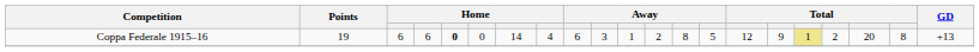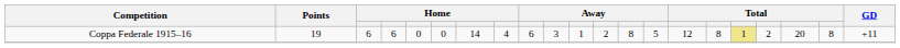 <table class="wikitable" style="font-size:90%;width:100%;margin:auto;clear:both;text-align:center;">
 <tr>
 <th rowspan="2">Competition</th>
 <th rowspan="2">Points</th>
 <th colspan="6">Home</th>
 <th colspan="6">Away</th>
 <th colspan="6">Total</th>
 <th rowspan="2"><a href='#'>GD</a></th>
 </tr>
 <tr>
 <th></th>
 <th></th>
 <th></th>
 <th></th>
 <th></th>
 <th></th>
 <th></th>
 <th></th>
 <th></th>
 <th></th>
 <th></th>
 <th></th>
 <th></th>
 <th></th>
 <th></th>
 <th></th>
 <th></th>
 <th></th>
 </tr>
 <tr>
 <td>Coppa Federale 1915–16</td>
 <td>19</td>
 <td>6</td>
 <td>6</td>
-<td><strong>0</strong></td>
+<td>0</td>
 <td>0</td>
 <td>14</td>
 <td>4</td>
 <td>6</td>
 <td>3</td>
 <td>1</td>
 <td>2</td>
 <td>8</td>
 <td>5</td>
 <td>12</td>
-<td>9</td>
+<td>8</td>
 <td style="background: khaki;">1</td>
 <td>2</td>
 <td>20</td>
 <td>8</td>
-<td>+13</td>
+<td>+11</td>
 </tr>
 <tr>
 </tr>
 </table>
